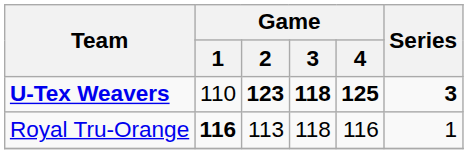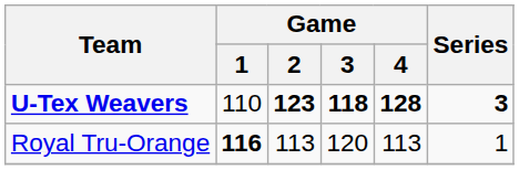 <table class=wikitable style="text-align:right">
 <tr>
 <th rowspan=2>Team</th>
 <th colspan=4>Game</th>
 <th rowspan=2>Series</th>
 </tr>
 <tr>
 <th width=25>1</th>
 <th width=25>2</th>
 <th width=25>3</th>
 <th width=25>4</th>
 </tr>
 <tr>
 <td align=left><strong><a href='#'>U-Tex Weavers</a></strong></td>
 <td>110</td>
 <td><strong>123</strong></td>
 <td><strong>118</strong></td>
-<td><strong>125</strong></td>
+<td><strong>128</strong></td>
 <td><strong>3</strong></td>
 </tr>
 <tr>
 <td align=left><a href='#'>Royal Tru-Orange</a></td>
 <td><strong>116</strong></td>
 <td>113</td>
-<td>118</td>
-<td>116</td>
+<td>120</td>
+<td>113</td>
 <td>1</td>
 </tr>
 <tr style="font-size: 75%;">
 </tr>
 </table>
